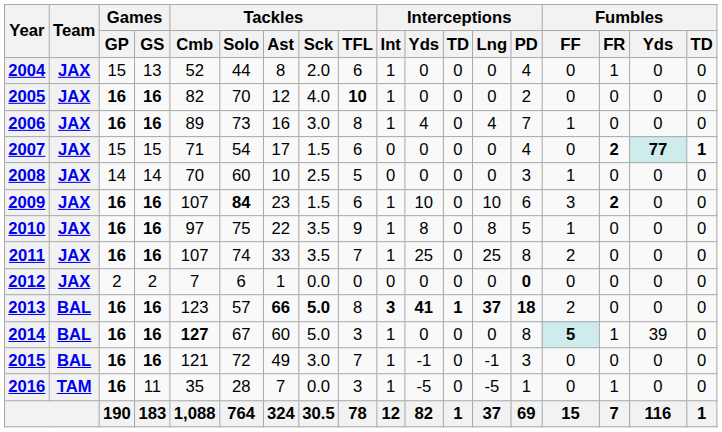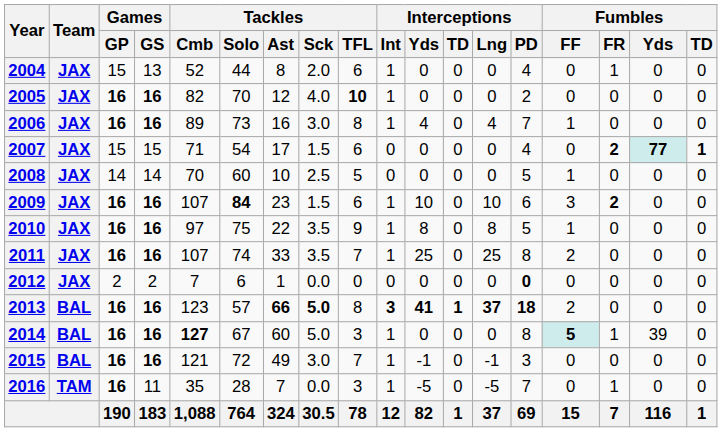 <table class="wikitable" style="text-align:center">
 <tr>
 <th rowspan="2">Year</th>
 <th rowspan="2">Team</th>
 <th colspan="2">Games</th>
 <th colspan="5">Tackles</th>
 <th colspan="5">Interceptions</th>
 <th colspan="4">Fumbles</th>
 </tr>
 <tr>
 <th>GP</th>
 <th>GS</th>
 <th>Cmb</th>
 <th>Solo</th>
 <th>Ast</th>
 <th>Sck</th>
 <th>TFL</th>
 <th>Int</th>
 <th>Yds</th>
 <th>TD</th>
 <th>Lng</th>
 <th>PD</th>
 <th>FF</th>
 <th>FR</th>
 <th>Yds</th>
 <th>TD</th>
 </tr>
 <tr>
 <th><a href='#'>2004</a></th>
 <th><a href='#'>JAX</a></th>
 <td>15</td>
 <td>13</td>
 <td>52</td>
 <td>44</td>
 <td>8</td>
 <td>2.0</td>
 <td>6</td>
 <td>1</td>
 <td>0</td>
 <td>0</td>
 <td>0</td>
 <td>4</td>
 <td>0</td>
 <td>1</td>
 <td>0</td>
 <td>0</td>
 </tr>
 <tr>
 <th><a href='#'>2005</a></th>
 <th><a href='#'>JAX</a></th>
 <td><strong>16</strong></td>
 <td><strong>16</strong></td>
 <td>82</td>
 <td>70</td>
 <td>12</td>
 <td>4.0</td>
 <td><strong>10</strong></td>
 <td>1</td>
 <td>0</td>
 <td>0</td>
 <td>0</td>
 <td>2</td>
 <td>0</td>
 <td>0</td>
 <td>0</td>
 <td>0</td>
 </tr>
 <tr>
 <th><a href='#'>2006</a></th>
 <th><a href='#'>JAX</a></th>
 <td><strong>16</strong></td>
 <td><strong>16</strong></td>
 <td>89</td>
 <td>73</td>
 <td>16</td>
 <td>3.0</td>
 <td>8</td>
 <td>1</td>
 <td>4</td>
 <td>0</td>
 <td>4</td>
 <td>7</td>
 <td>1</td>
 <td>0</td>
 <td>0</td>
 <td>0</td>
 </tr>
 <tr>
 <th><a href='#'>2007</a></th>
 <th><a href='#'>JAX</a></th>
 <td>15</td>
 <td>15</td>
 <td>71</td>
 <td>54</td>
 <td>17</td>
 <td>1.5</td>
 <td>6</td>
 <td>0</td>
 <td>0</td>
 <td>0</td>
 <td>0</td>
 <td>4</td>
 <td>0</td>
 <td><strong>2</strong></td>
 <td style="background:#cfecec; width:3em;"><strong>77</strong></td>
 <td><strong>1</strong></td>
 </tr>
 <tr>
 <th><a href='#'>2008</a></th>
 <th><a href='#'>JAX</a></th>
 <td>14</td>
 <td>14</td>
 <td>70</td>
 <td>60</td>
 <td>10</td>
 <td>2.5</td>
 <td>5</td>
 <td>0</td>
 <td>0</td>
 <td>0</td>
 <td>0</td>
-<td>3</td>
+<td>5</td>
 <td>1</td>
 <td>0</td>
 <td>0</td>
 <td>0</td>
 </tr>
 <tr>
 <th><a href='#'>2009</a></th>
 <th><a href='#'>JAX</a></th>
 <td><strong>16</strong></td>
 <td><strong>16</strong></td>
 <td>107</td>
 <td><strong>84</strong></td>
 <td>23</td>
 <td>1.5</td>
 <td>6</td>
 <td>1</td>
 <td>10</td>
 <td>0</td>
 <td>10</td>
 <td>6</td>
 <td>3</td>
 <td><strong>2</strong></td>
 <td>0</td>
 <td>0</td>
 </tr>
 <tr>
 <th><a href='#'>2010</a></th>
 <th><a href='#'>JAX</a></th>
 <td><strong>16</strong></td>
 <td><strong>16</strong></td>
 <td>97</td>
 <td>75</td>
 <td>22</td>
 <td>3.5</td>
 <td>9</td>
 <td>1</td>
 <td>8</td>
 <td>0</td>
 <td>8</td>
 <td>5</td>
 <td>1</td>
 <td>0</td>
 <td>0</td>
 <td>0</td>
 </tr>
 <tr>
 <th><a href='#'>2011</a></th>
 <th><a href='#'>JAX</a></th>
 <td><strong>16</strong></td>
 <td><strong>16</strong></td>
 <td>107</td>
 <td>74</td>
 <td>33</td>
 <td>3.5</td>
 <td>7</td>
 <td>1</td>
 <td>25</td>
 <td>0</td>
 <td>25</td>
 <td>8</td>
 <td>2</td>
 <td>0</td>
 <td>0</td>
 <td>0</td>
 </tr>
 <tr>
 <th><a href='#'>2012</a></th>
 <th><a href='#'>JAX</a></th>
 <td>2</td>
 <td>2</td>
 <td>7</td>
 <td>6</td>
 <td>1</td>
 <td>0.0</td>
 <td>0</td>
 <td>0</td>
 <td>0</td>
 <td>0</td>
 <td>0</td>
 <td><strong>0</strong></td>
 <td>0</td>
 <td>0</td>
 <td>0</td>
 <td>0</td>
 </tr>
 <tr>
 <th><a href='#'>2013</a></th>
 <th><a href='#'>BAL</a></th>
 <td><strong>16</strong></td>
 <td><strong>16</strong></td>
 <td>123</td>
 <td>57</td>
 <td><strong>66</strong></td>
 <td><strong>5.0</strong></td>
 <td>8</td>
 <td><strong>3</strong></td>
 <td><strong>41</strong></td>
 <td><strong>1</strong></td>
 <td><strong>37</strong></td>
 <td><strong>18</strong></td>
 <td>2</td>
 <td>0</td>
 <td>0</td>
 <td>0</td>
 </tr>
 <tr>
 <th><a href='#'>2014</a></th>
 <th><a href='#'>BAL</a></th>
 <td><strong>16</strong></td>
 <td><strong>16</strong></td>
 <td><strong>127</strong></td>
 <td>67</td>
 <td>60</td>
 <td>5.0</td>
 <td>3</td>
 <td>1</td>
 <td>0</td>
 <td>0</td>
 <td>0</td>
 <td>8</td>
 <td style="background:#cfecec; width:3em;"><strong>5</strong></td>
 <td>1</td>
 <td>39</td>
 <td>0</td>
 </tr>
 <tr>
 <th><a href='#'>2015</a></th>
 <th><a href='#'>BAL</a></th>
 <td><strong>16</strong></td>
 <td><strong>16</strong></td>
 <td>121</td>
 <td>72</td>
 <td>49</td>
 <td>3.0</td>
 <td>7</td>
 <td>1</td>
 <td>-1</td>
 <td>0</td>
 <td>-1</td>
 <td>3</td>
 <td>0</td>
 <td>0</td>
 <td>0</td>
 <td>0</td>
 </tr>
 <tr>
 <th><a href='#'>2016</a></th>
 <th><a href='#'>TAM</a></th>
 <td><strong>16</strong></td>
 <td>11</td>
 <td>35</td>
 <td>28</td>
 <td>7</td>
 <td>0.0</td>
 <td>3</td>
 <td>1</td>
 <td>-5</td>
 <td>0</td>
 <td>-5</td>
-<td>1</td>
+<td>7</td>
 <td>0</td>
 <td>1</td>
 <td>0</td>
 <td>0</td>
 </tr>
 <tr>
 <th colspan="2"></th>
 <th>190</th>
 <th>183</th>
 <th>1,088</th>
 <th>764</th>
 <th>324</th>
 <th>30.5</th>
 <th>78</th>
 <th>12</th>
 <th>82</th>
 <th>1</th>
 <th>37</th>
 <th>69</th>
 <th>15</th>
 <th>7</th>
 <th>116</th>
 <th>1</th>
 </tr>
 </table>
